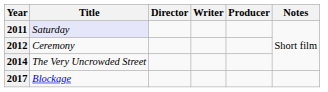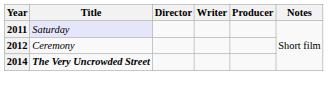 <table class="wikitable plainrowheaders sortable" style="font-size:100%">
 <tr>
 <th scope="col">Year</th>
 <th scope="col">Title</th>
 <th scope="col">Director</th>
 <th scope="col">Writer</th>
 <th scope="col">Producer</th>
 <th scope="col">Notes</th>
 </tr>
 <tr>
 <th scope="row">2011</th>
 <td style="background: lavender;"><em>Saturday</em></td>
 <td></td>
 <td></td>
 <td></td>
 <td rowspan="3">Short film</td>
 </tr>
 <tr>
 <th scope="row">2012</th>
 <td><em>Ceremony</em></td>
 <td></td>
 <td></td>
 <td></td>
 </tr>
 <tr>
 <th scope="row">2014</th>
-<td><em>The Very Uncrowded Street</em></td>
-<td></td>
-<td></td>
-<td></td>
-</tr>
-<tr>
-<th scope="row">2017</th>
-<td><em><a href='#'>Blockage</a></em></td>
-<td></td>
+<td><strong><em>The Very Uncrowded Street</em></strong></td>
 <td></td>
 <td></td>
 <td></td>
 </tr>
 </table>
